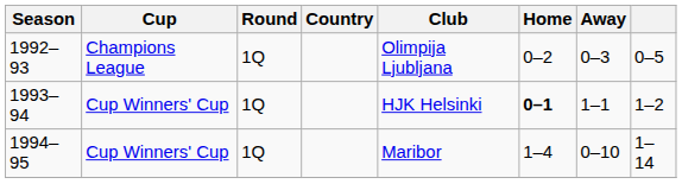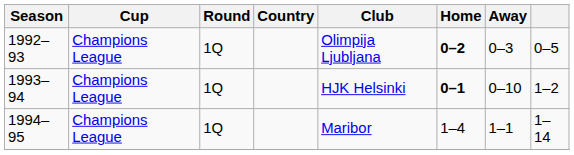 <table class="wikitable">
 <tr>
 <th>Season</th>
 <th>Cup</th>
 <th>Round</th>
 <th>Country</th>
 <th>Club</th>
 <th>Home</th>
 <th>Away</th>
 <th></th>
 </tr>
 <tr>
 <td>1992–93</td>
 <td><a href='#'>Champions League</a></td>
 <td>1Q</td>
 <td></td>
 <td><a href='#'>Olimpija Ljubljana</a></td>
-<td>0–2</td>
+<td><strong>0–2</strong></td>
 <td>0–3</td>
 <td>0–5</td>
 </tr>
 <tr>
 <td>1993–94</td>
-<td><a href='#'>Cup Winners' Cup</a></td>
+<td><a href='#'>Champions League</a></td>
 <td>1Q</td>
 <td></td>
 <td><a href='#'>HJK Helsinki</a></td>
 <td><strong>0–1</strong></td>
-<td>1–1</td>
+<td>0–10</td>
 <td>1–2</td>
 </tr>
 <tr>
 <td>1994–95</td>
-<td><a href='#'>Cup Winners' Cup</a></td>
+<td><a href='#'>Champions League</a></td>
 <td>1Q</td>
 <td></td>
 <td><a href='#'>Maribor</a></td>
 <td>1–4</td>
-<td>0–10</td>
+<td>1–1</td>
 <td>1–14</td>
 </tr>
 <tr>
 </tr>
 </table>
